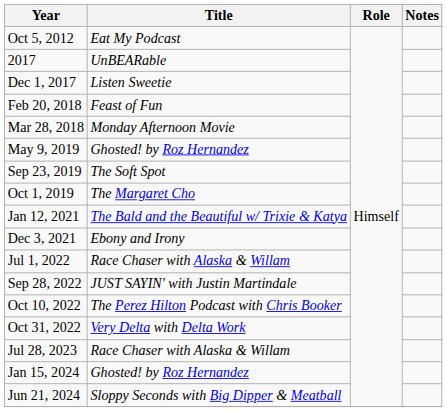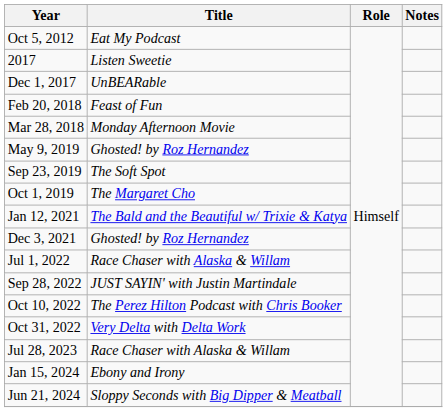 <table class="wikitable sortable">
 <tr>
 <th>Year</th>
 <th>Title</th>
 <th>Role</th>
 <th class="unsortable">Notes</th>
 </tr>
 <tr>
 <td>Oct 5, 2012</td>
 <td><em>Eat My Podcast</em></td>
 <td rowspan="17">Himself</td>
 <td></td>
 </tr>
 <tr>
 <td>2017</td>
-<td><em>UnBEARable</em></td>
+<td><em>Listen Sweetie</em></td>
 <td></td>
 </tr>
 <tr>
 <td>Dec 1, 2017</td>
-<td><em>Listen Sweetie</em></td>
+<td><em>UnBEARable</em></td>
 <td></td>
 </tr>
 <tr>
 <td>Feb 20, 2018</td>
 <td><em>Feast of Fun</em></td>
 <td></td>
 </tr>
 <tr>
 <td>Mar 28, 2018</td>
 <td><em>Monday Afternoon Movie</em></td>
 <td></td>
 </tr>
 <tr>
 <td>May 9, 2019</td>
 <td><em>Ghosted! by <a href='#'>Roz Hernandez</a></em></td>
 <td></td>
 </tr>
 <tr>
 <td>Sep 23, 2019</td>
 <td><em>The Soft Spot</em></td>
 <td></td>
 </tr>
 <tr>
 <td>Oct 1, 2019</td>
 <td><em>The <a href='#'>Margaret Cho</a></em></td>
 <td></td>
 </tr>
 <tr>
 <td>Jan 12, 2021</td>
 <td><em><a href='#'>The Bald and the Beautiful w/ Trixie & Katya</a></em></td>
 <td></td>
 </tr>
 <tr>
 <td>Dec 3, 2021</td>
-<td><em>Ebony and Irony</em></td>
+<td><em>Ghosted! by <a href='#'>Roz Hernandez</a></em></td>
 <td></td>
 </tr>
 <tr>
 <td>Jul 1, 2022</td>
 <td><em>Race Chaser with <a href='#'>Alaska</a> & <a href='#'>Willam</a></em></td>
 <td></td>
 </tr>
 <tr>
 <td>Sep 28, 2022</td>
 <td><em>JUST SAYIN' with Justin Martindale</em></td>
 <td></td>
 </tr>
 <tr>
 <td>Oct 10, 2022</td>
 <td><em>The <a href='#'>Perez Hilton</a> Podcast with <a href='#'>Chris Booker</a></em></td>
 <td></td>
 </tr>
 <tr>
 <td>Oct 31, 2022</td>
 <td><em><a href='#'>Very Delta</a> with <a href='#'>Delta Work</a></em></td>
 <td></td>
 </tr>
 <tr>
 <td>Jul 28, 2023</td>
 <td><em>Race Chaser with Alaska & Willam</em></td>
 <td></td>
 </tr>
 <tr>
 <td>Jan 15, 2024</td>
-<td><em>Ghosted! by <a href='#'>Roz Hernandez</a></em></td>
+<td><em>Ebony and Irony</em></td>
 <td></td>
 </tr>
 <tr>
 <td>Jun 21, 2024</td>
 <td><em>Sloppy Seconds with <a href='#'>Big Dipper</a> & <a href='#'>Meatball</a></em></td>
 <td></td>
 </tr>
 <tr>
 </tr>
 </table>
